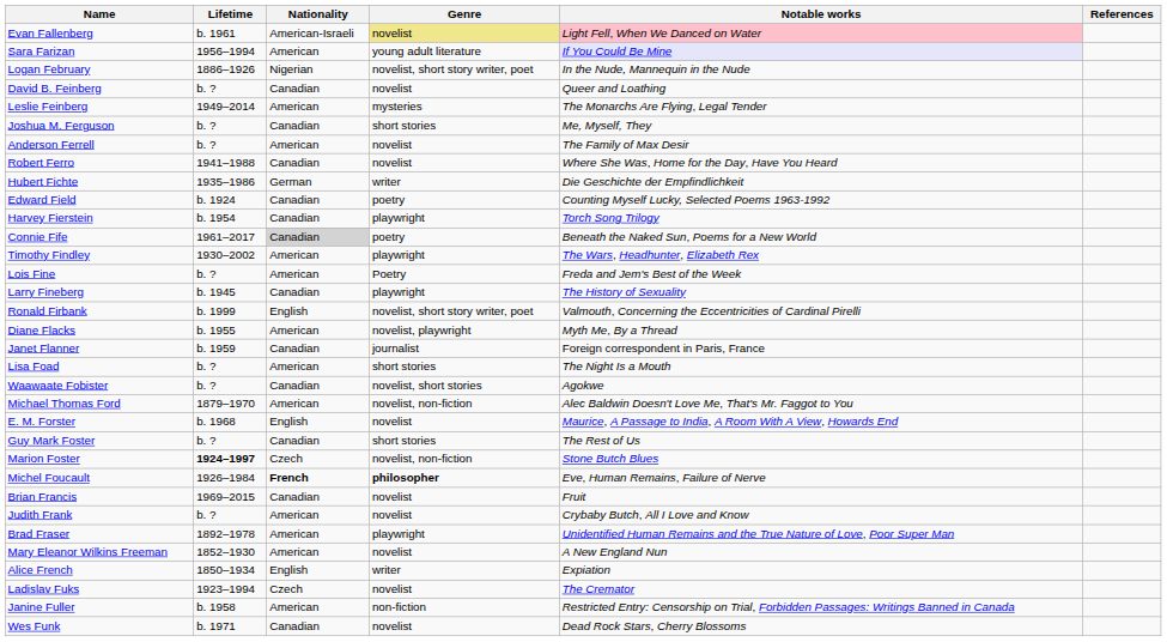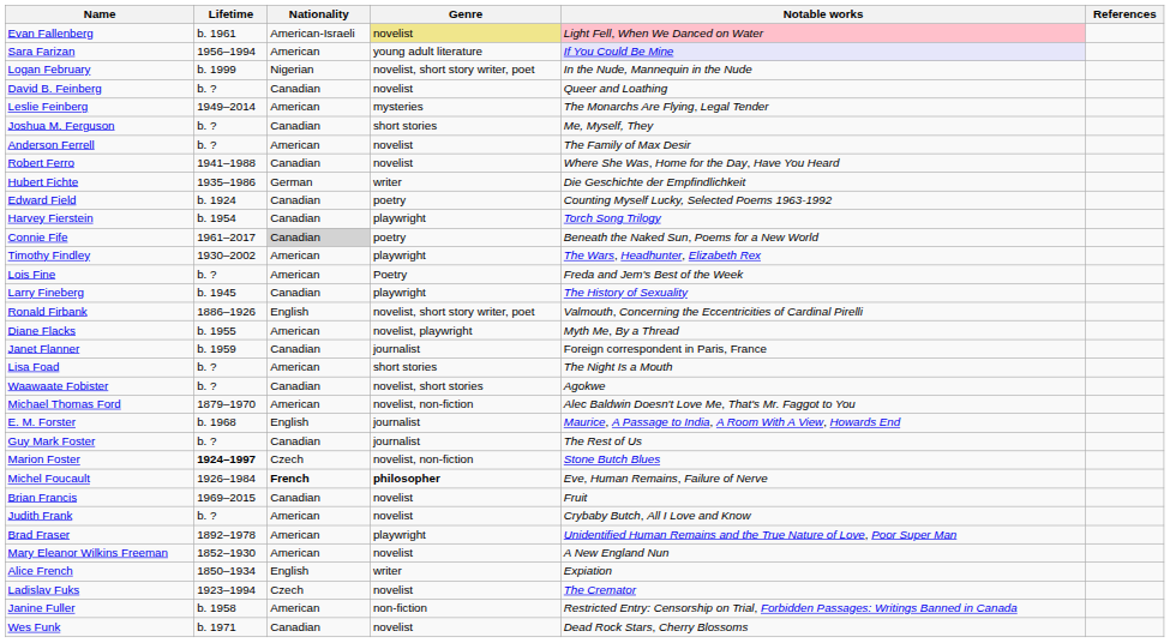 <table class="wikitable" style="width:100%;">
 <tr>
 <th>Name</th>
 <th>Lifetime</th>
 <th>Nationality</th>
 <th>Genre</th>
 <th>Notable works</th>
 <th>References</th>
 </tr>
 <tr>
 <td><a href='#'>Evan Fallenberg</a></td>
 <td>b. 1961</td>
 <td>American-Israeli</td>
 <td style="background: khaki;">novelist</td>
 <td style="background: pink;"><em>Light Fell</em>, <em>When We Danced on Water</em></td>
 <td></td>
 </tr>
 <tr>
 <td><a href='#'>Sara Farizan</a></td>
 <td>1956–1994</td>
 <td>American</td>
 <td>young adult literature</td>
 <td style="background: lavender;"><em><a href='#'>If You Could Be Mine</a></em></td>
 <td></td>
 </tr>
 <tr>
 <td><a href='#'>Logan February</a></td>
-<td>1886–1926</td>
+<td>b. 1999</td>
 <td>Nigerian</td>
 <td>novelist, short story writer, poet</td>
 <td><em>In the Nude, Mannequin in the Nude</em></td>
 <td></td>
 </tr>
 <tr>
 <td><a href='#'>David B. Feinberg</a></td>
 <td>b. ?</td>
 <td>Canadian</td>
 <td>novelist</td>
 <td><em>Queer and Loathing</em></td>
 <td></td>
 </tr>
 <tr>
 <td><a href='#'>Leslie Feinberg</a></td>
 <td>1949–2014</td>
 <td>American</td>
 <td>mysteries</td>
 <td><em>The Monarchs Are Flying</em>, <em>Legal Tender</em></td>
 <td></td>
 </tr>
 <tr>
 <td><a href='#'>Joshua M. Ferguson</a></td>
 <td>b. ?</td>
 <td>Canadian</td>
 <td>short stories</td>
 <td><em>Me, Myself, They</em></td>
 <td></td>
 </tr>
 <tr>
 <td><a href='#'>Anderson Ferrell</a></td>
 <td>b. ?</td>
 <td>American</td>
 <td>novelist</td>
 <td><em>The Family of Max Desir</em></td>
 <td></td>
 </tr>
 <tr>
 <td><a href='#'>Robert Ferro</a></td>
 <td>1941–1988</td>
 <td>Canadian</td>
 <td>novelist</td>
 <td><em>Where She Was</em>, <em>Home for the Day</em>, <em>Have You Heard</em></td>
 <td></td>
 </tr>
 <tr>
 <td><a href='#'>Hubert Fichte</a></td>
 <td>1935–1986</td>
 <td>German</td>
 <td>writer</td>
 <td><em>Die Geschichte der Empfindlichkeit</em></td>
 <td></td>
 </tr>
 <tr>
 <td><a href='#'>Edward Field</a></td>
 <td>b. 1924</td>
 <td>Canadian</td>
 <td>poetry</td>
 <td><em>Counting Myself Lucky, Selected Poems 1963-1992</em></td>
 <td></td>
 </tr>
 <tr>
 <td><a href='#'>Harvey Fierstein</a></td>
 <td>b. 1954</td>
 <td>Canadian</td>
 <td>playwright</td>
 <td><em><a href='#'>Torch Song Trilogy</a></em></td>
 <td></td>
 </tr>
 <tr>
 <td><a href='#'>Connie Fife</a></td>
 <td>1961–2017</td>
 <td style="background: lightgrey;">Canadian</td>
 <td>poetry</td>
 <td><em>Beneath the Naked Sun</em>, <em>Poems for a New World</em></td>
 <td></td>
 </tr>
 <tr>
 <td><a href='#'>Timothy Findley</a></td>
 <td>1930–2002</td>
 <td>American</td>
 <td>playwright</td>
 <td><em><a href='#'>The Wars</a></em>, <em><a href='#'>Headhunter</a></em>, <em><a href='#'>Elizabeth Rex</a></em></td>
 <td></td>
 </tr>
 <tr>
 <td><a href='#'>Lois Fine</a></td>
 <td>b. ?</td>
 <td>American</td>
 <td>Poetry</td>
 <td><em>Freda and Jem's Best of the Week</em></td>
 <td></td>
 </tr>
 <tr>
 <td><a href='#'>Larry Fineberg</a></td>
 <td>b. 1945</td>
 <td>Canadian</td>
 <td>playwright</td>
 <td><em><a href='#'>The History of Sexuality</a></em></td>
 <td></td>
 </tr>
 <tr>
 <td><a href='#'>Ronald Firbank</a></td>
-<td>b. 1999</td>
+<td>1886–1926</td>
 <td>English</td>
 <td>novelist, short story writer, poet</td>
 <td><em>Valmouth</em>, <em>Concerning the Eccentricities of Cardinal Pirelli</em></td>
 <td></td>
 </tr>
 <tr>
 <td><a href='#'>Diane Flacks</a></td>
 <td>b. 1955</td>
 <td>American</td>
 <td>novelist, playwright</td>
 <td><em>Myth Me</em>, <em>By a Thread</em></td>
 <td></td>
 </tr>
 <tr>
 <td><a href='#'>Janet Flanner</a></td>
 <td>b. 1959</td>
 <td>Canadian</td>
 <td>journalist</td>
 <td>Foreign correspondent in Paris, France</td>
 <td></td>
 </tr>
 <tr>
 <td><a href='#'>Lisa Foad</a></td>
 <td>b. ?</td>
 <td>American</td>
 <td>short stories</td>
 <td><em>The Night Is a Mouth</em></td>
 <td></td>
 </tr>
 <tr>
 <td><a href='#'>Waawaate Fobister</a></td>
 <td>b. ?</td>
 <td>Canadian</td>
 <td>novelist, short stories</td>
 <td><em>Agokwe</em></td>
 <td></td>
 </tr>
 <tr>
 <td><a href='#'>Michael Thomas Ford</a></td>
 <td>1879–1970</td>
 <td>American</td>
 <td>novelist, non-fiction</td>
 <td><em>Alec Baldwin Doesn't Love Me</em>, <em>That's Mr. Faggot to You</em></td>
 <td></td>
 </tr>
 <tr>
 <td><a href='#'>E. M. Forster</a></td>
 <td>b. 1968</td>
 <td>English</td>
-<td>novelist</td>
+<td>journalist</td>
 <td><em><a href='#'>Maurice</a></em>, <em><a href='#'>A Passage to India</a></em>, <em><a href='#'>A Room With A View</a></em>, <em><a href='#'>Howards End</a></em></td>
 <td></td>
 </tr>
 <tr>
 <td><a href='#'>Guy Mark Foster</a></td>
 <td>b. ?</td>
 <td>Canadian</td>
-<td>short stories</td>
+<td>journalist</td>
 <td><em>The Rest of Us</em></td>
 <td></td>
 </tr>
 <tr>
 <td><a href='#'>Marion Foster</a></td>
 <td><strong>1924–1997</strong></td>
 <td>Czech</td>
 <td>novelist, non-fiction</td>
 <td><em><a href='#'>Stone Butch Blues</a></em></td>
 <td></td>
 </tr>
 <tr>
 <td><a href='#'>Michel Foucault</a></td>
 <td>1926–1984</td>
 <td><strong>French</strong></td>
 <td><strong>philosopher</strong></td>
 <td><em>Eve</em>, <em>Human Remains</em>, <em>Failure of Nerve</em></td>
 <td></td>
 </tr>
 <tr>
 <td><a href='#'>Brian Francis</a></td>
 <td>1969–2015</td>
 <td>Canadian</td>
 <td>novelist</td>
 <td><em>Fruit</em></td>
 <td></td>
 </tr>
 <tr>
 <td><a href='#'>Judith Frank</a></td>
 <td>b. ?</td>
 <td>American</td>
 <td>novelist</td>
 <td><em>Crybaby Butch</em>, <em>All I Love and Know</em></td>
 <td></td>
 </tr>
 <tr>
 <td><a href='#'>Brad Fraser</a></td>
 <td>1892–1978</td>
 <td>American</td>
 <td>playwright</td>
 <td><em><a href='#'>Unidentified Human Remains and the True Nature of Love</a></em>, <em><a href='#'>Poor Super Man</a></em></td>
 <td></td>
 </tr>
 <tr>
 <td><a href='#'>Mary Eleanor Wilkins Freeman</a></td>
 <td>1852–1930</td>
 <td>American</td>
 <td>novelist</td>
 <td><em>A New England Nun</em></td>
 <td></td>
 </tr>
 <tr>
 <td><a href='#'>Alice French</a></td>
 <td>1850–1934</td>
 <td>English</td>
 <td>writer</td>
 <td><em>Expiation</em></td>
 <td></td>
 </tr>
 <tr>
 <td><a href='#'>Ladislav Fuks</a></td>
 <td>1923–1994</td>
 <td>Czech</td>
 <td>novelist</td>
 <td><em><a href='#'>The Cremator</a></em></td>
 <td></td>
 </tr>
 <tr>
 <td><a href='#'>Janine Fuller</a></td>
 <td>b. 1958</td>
 <td>American</td>
 <td>non-fiction</td>
 <td><em>Restricted Entry: Censorship on Trial</em>, <em><a href='#'>Forbidden Passages: Writings Banned in Canada</a></em></td>
 <td></td>
 </tr>
 <tr>
 <td><a href='#'>Wes Funk</a></td>
 <td>b. 1971</td>
 <td>Canadian</td>
 <td>novelist</td>
 <td><em>Dead Rock Stars</em>, <em>Cherry Blossoms</em></td>
 <td></td>
 </tr>
 </table>
